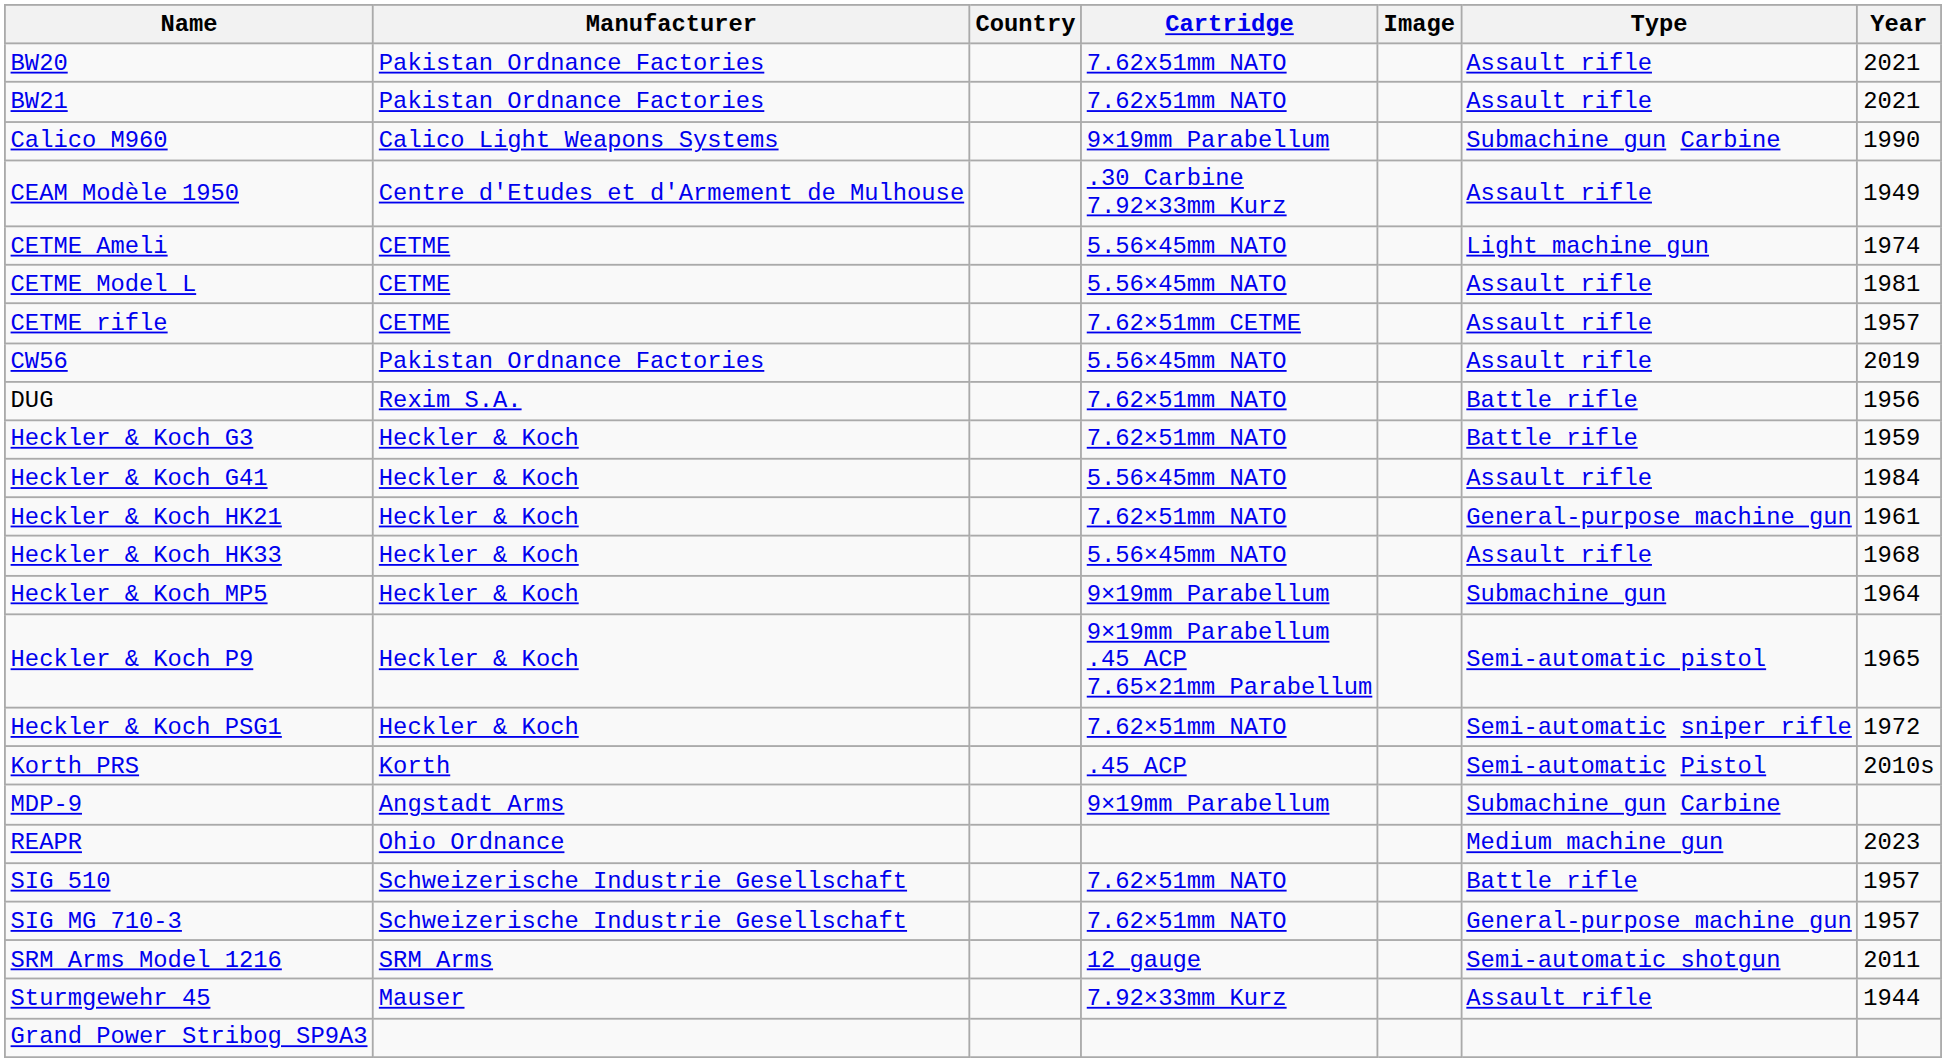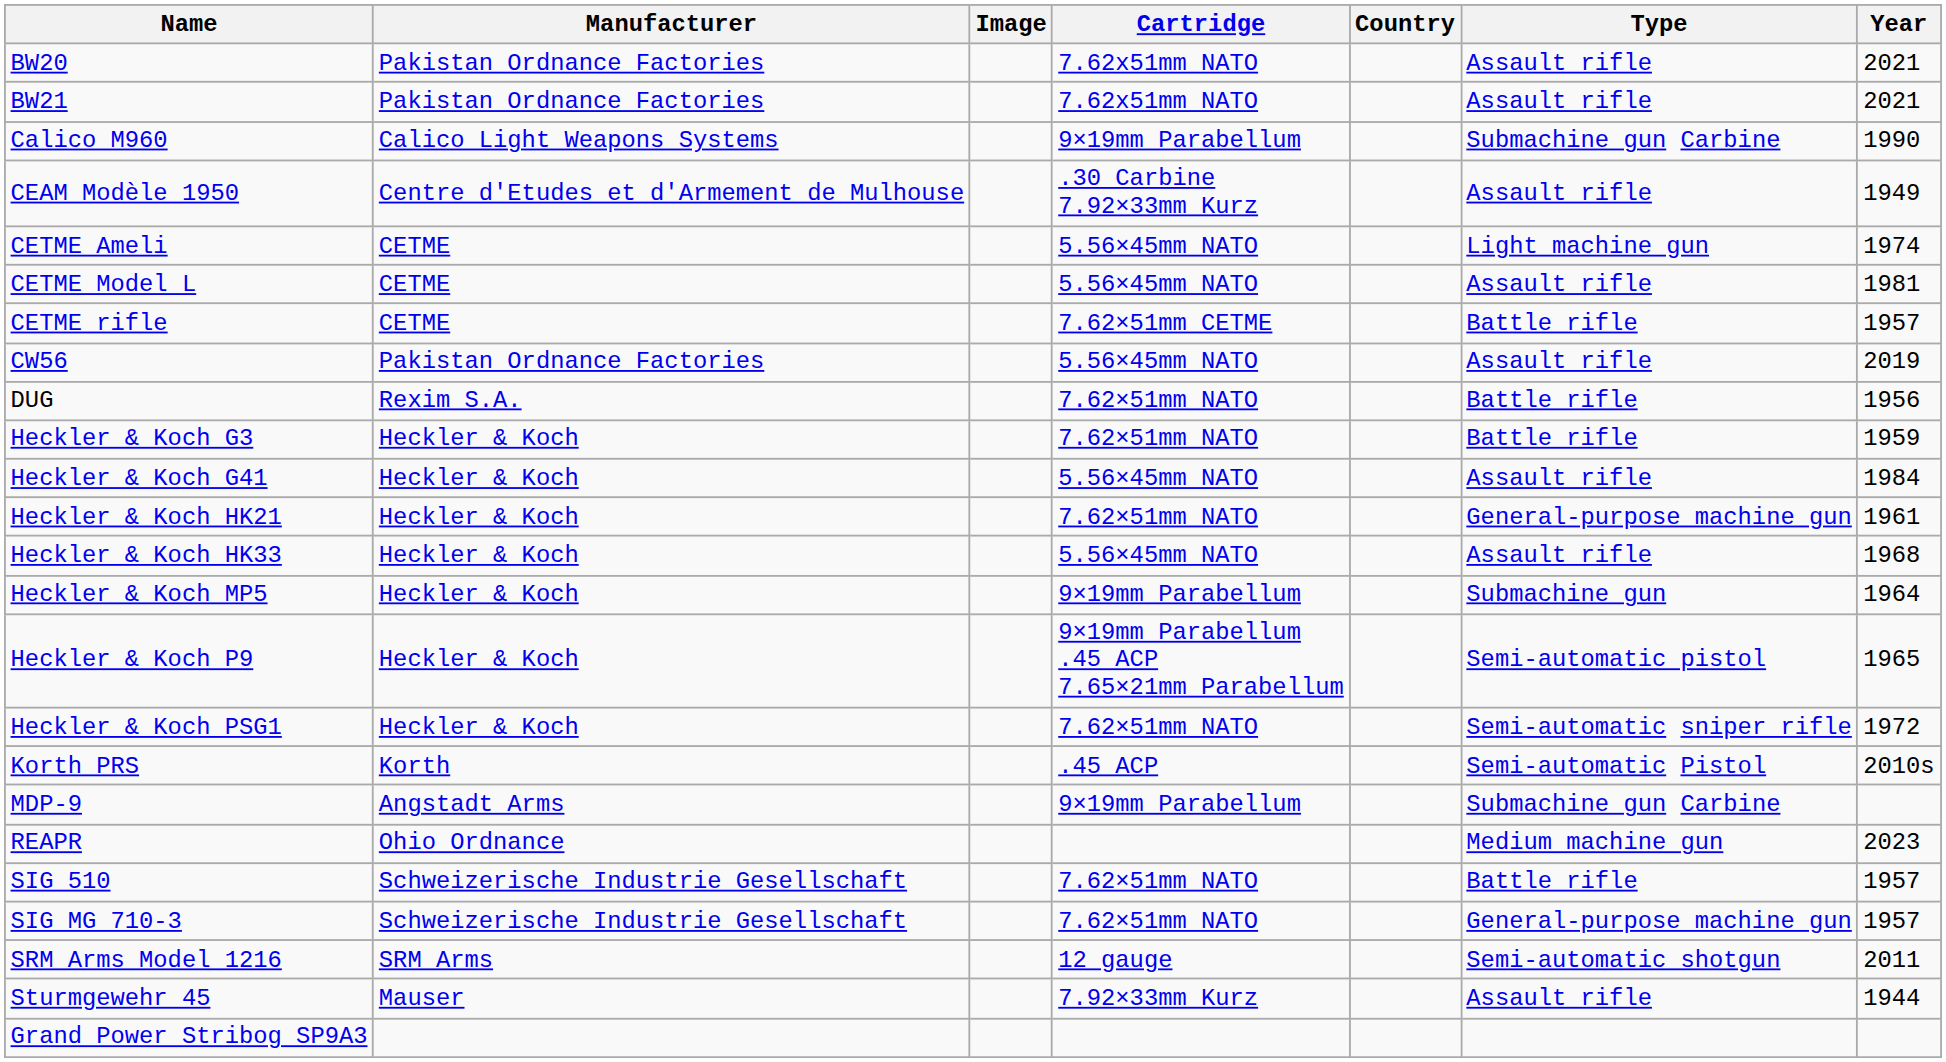 <table class="wikitable sortable">
 <tr>
 <th>Name</th>
 <th>Manufacturer</th>
+<th class="unsortable">Image</th>
+<th><a href='#'>Cartridge</a></th>
 <th>Country</th>
-<th><a href='#'>Cartridge</a></th>
-<th class="unsortable">Image</th>
 <th>Type</th>
 <th>Year</th>
 </tr>
 <tr>
 <td><a href='#'>BW20</a></td>
 <td><a href='#'>Pakistan Ordnance Factories</a></td>
 <td></td>
 <td><a href='#'>7.62x51mm NATO</a></td>
 <td></td>
 <td><a href='#'>Assault rifle</a></td>
 <td>2021</td>
 </tr>
 <tr>
 <td><a href='#'>BW21</a></td>
 <td><a href='#'>Pakistan Ordnance Factories</a></td>
 <td></td>
 <td><a href='#'>7.62x51mm NATO</a></td>
 <td></td>
 <td><a href='#'>Assault rifle</a></td>
 <td>2021</td>
 </tr>
 <tr>
 <td><a href='#'>Calico M960</a></td>
 <td><a href='#'>Calico Light Weapons Systems</a></td>
 <td></td>
 <td><a href='#'>9×19mm Parabellum</a></td>
 <td></td>
 <td><a href='#'>Submachine gun</a> <a href='#'>Carbine</a></td>
 <td>1990</td>
 </tr>
 <tr>
 <td><a href='#'>CEAM Modèle 1950</a></td>
 <td><a href='#'>Centre d'Etudes et d'Armement de Mulhouse</a></td>
 <td></td>
 <td><a href='#'>.30 Carbine</a><br><a href='#'>7.92×33mm Kurz</a></td>
 <td></td>
 <td><a href='#'>Assault rifle</a></td>
 <td>1949</td>
 </tr>
 <tr>
 <td><a href='#'>CETME Ameli</a></td>
 <td><a href='#'>CETME</a></td>
 <td></td>
 <td><a href='#'>5.56×45mm NATO</a></td>
 <td></td>
 <td><a href='#'>Light machine gun</a></td>
 <td>1974</td>
 </tr>
 <tr>
 <td><a href='#'>CETME Model L</a></td>
 <td><a href='#'>CETME</a></td>
 <td></td>
 <td><a href='#'>5.56×45mm NATO</a></td>
 <td></td>
 <td><a href='#'>Assault rifle</a></td>
 <td>1981</td>
 </tr>
 <tr>
 <td><a href='#'>CETME rifle</a></td>
 <td><a href='#'>CETME</a></td>
 <td></td>
 <td><a href='#'>7.62×51mm CETME</a></td>
 <td></td>
-<td><a href='#'>Assault rifle</a></td>
+<td><a href='#'>Battle rifle</a></td>
 <td>1957</td>
 </tr>
 <tr>
 <td><a href='#'>CW56</a></td>
 <td><a href='#'>Pakistan Ordnance Factories</a></td>
 <td></td>
 <td><a href='#'>5.56×45mm NATO</a></td>
 <td></td>
 <td><a href='#'>Assault rifle</a></td>
 <td>2019</td>
 </tr>
 <tr>
 <td>DUG</td>
 <td><a href='#'>Rexim S.A.</a></td>
 <td></td>
 <td><a href='#'>7.62×51mm NATO</a></td>
 <td></td>
 <td><a href='#'>Battle rifle</a></td>
 <td>1956</td>
 </tr>
 <tr>
 <td><a href='#'>Heckler & Koch G3</a></td>
 <td><a href='#'>Heckler & Koch</a></td>
 <td></td>
 <td><a href='#'>7.62×51mm NATO</a></td>
 <td></td>
 <td><a href='#'>Battle rifle</a></td>
 <td>1959</td>
 </tr>
 <tr>
 <td><a href='#'>Heckler & Koch G41</a></td>
 <td><a href='#'>Heckler & Koch</a></td>
 <td></td>
 <td><a href='#'>5.56×45mm NATO</a></td>
 <td></td>
 <td><a href='#'>Assault rifle</a></td>
 <td>1984</td>
 </tr>
 <tr>
 <td><a href='#'>Heckler & Koch HK21</a></td>
 <td><a href='#'>Heckler & Koch</a></td>
 <td></td>
 <td><a href='#'>7.62×51mm NATO</a></td>
 <td></td>
 <td><a href='#'>General-purpose machine gun</a></td>
 <td>1961</td>
 </tr>
 <tr>
 <td><a href='#'>Heckler & Koch HK33</a></td>
 <td><a href='#'>Heckler & Koch</a></td>
 <td></td>
 <td><a href='#'>5.56×45mm NATO</a></td>
 <td></td>
 <td><a href='#'>Assault rifle</a></td>
 <td>1968</td>
 </tr>
 <tr>
 <td><a href='#'>Heckler & Koch MP5</a></td>
 <td><a href='#'>Heckler & Koch</a></td>
 <td></td>
 <td><a href='#'>9×19mm Parabellum</a></td>
 <td></td>
 <td><a href='#'>Submachine gun</a></td>
 <td>1964</td>
 </tr>
 <tr>
 <td><a href='#'>Heckler & Koch P9</a></td>
 <td><a href='#'>Heckler & Koch</a></td>
 <td></td>
 <td><a href='#'>9×19mm Parabellum</a><br><a href='#'>.45 ACP</a><br><a href='#'>7.65×21mm Parabellum</a></td>
 <td></td>
 <td><a href='#'>Semi-automatic pistol</a></td>
 <td>1965</td>
 </tr>
 <tr>
 <td><a href='#'>Heckler & Koch PSG1</a></td>
 <td><a href='#'>Heckler & Koch</a></td>
 <td></td>
 <td><a href='#'>7.62×51mm NATO</a></td>
 <td></td>
 <td><a href='#'>Semi-automatic</a> <a href='#'>sniper rifle</a></td>
 <td>1972</td>
 </tr>
 <tr>
 <td><a href='#'>Korth PRS</a></td>
 <td><a href='#'>Korth</a></td>
 <td></td>
 <td><a href='#'>.45 ACP</a></td>
 <td></td>
 <td><a href='#'>Semi-automatic</a> <a href='#'>Pistol</a></td>
 <td>2010s</td>
 </tr>
 <tr>
 <td><a href='#'>MDP-9</a></td>
 <td><a href='#'>Angstadt Arms</a></td>
 <td></td>
 <td><a href='#'>9×19mm Parabellum</a></td>
 <td></td>
 <td><a href='#'>Submachine gun</a> <a href='#'>Carbine</a></td>
 <td></td>
 </tr>
 <tr>
 <td><a href='#'>REAPR</a></td>
 <td><a href='#'>Ohio Ordnance</a></td>
 <td></td>
 <td></td>
 <td></td>
 <td><a href='#'>Medium machine gun</a></td>
 <td>2023</td>
 </tr>
 <tr>
 <td><a href='#'>SIG 510</a></td>
 <td><a href='#'>Schweizerische Industrie Gesellschaft</a></td>
 <td></td>
 <td><a href='#'>7.62×51mm NATO</a></td>
 <td></td>
 <td><a href='#'>Battle rifle</a></td>
 <td>1957</td>
 </tr>
 <tr>
 <td><a href='#'>SIG MG 710-3</a></td>
 <td><a href='#'>Schweizerische Industrie Gesellschaft</a></td>
 <td></td>
 <td><a href='#'>7.62×51mm NATO</a></td>
 <td></td>
 <td><a href='#'>General-purpose machine gun</a></td>
 <td>1957</td>
 </tr>
 <tr>
 <td><a href='#'>SRM Arms Model 1216</a></td>
 <td><a href='#'>SRM Arms</a></td>
 <td></td>
 <td><a href='#'>12 gauge</a></td>
 <td></td>
 <td><a href='#'>Semi-automatic shotgun</a></td>
 <td>2011</td>
 </tr>
 <tr>
 <td><a href='#'>Sturmgewehr 45</a></td>
 <td><a href='#'>Mauser</a></td>
 <td></td>
 <td><a href='#'>7.92×33mm Kurz</a></td>
 <td></td>
 <td><a href='#'>Assault rifle</a></td>
 <td>1944</td>
 </tr>
 <tr>
 <td><a href='#'>Grand Power Stribog SP9A3</a></td>
 <td></td>
 <td></td>
 <td></td>
 <td></td>
 <td></td>
 <td></td>
 </tr>
 </table>
